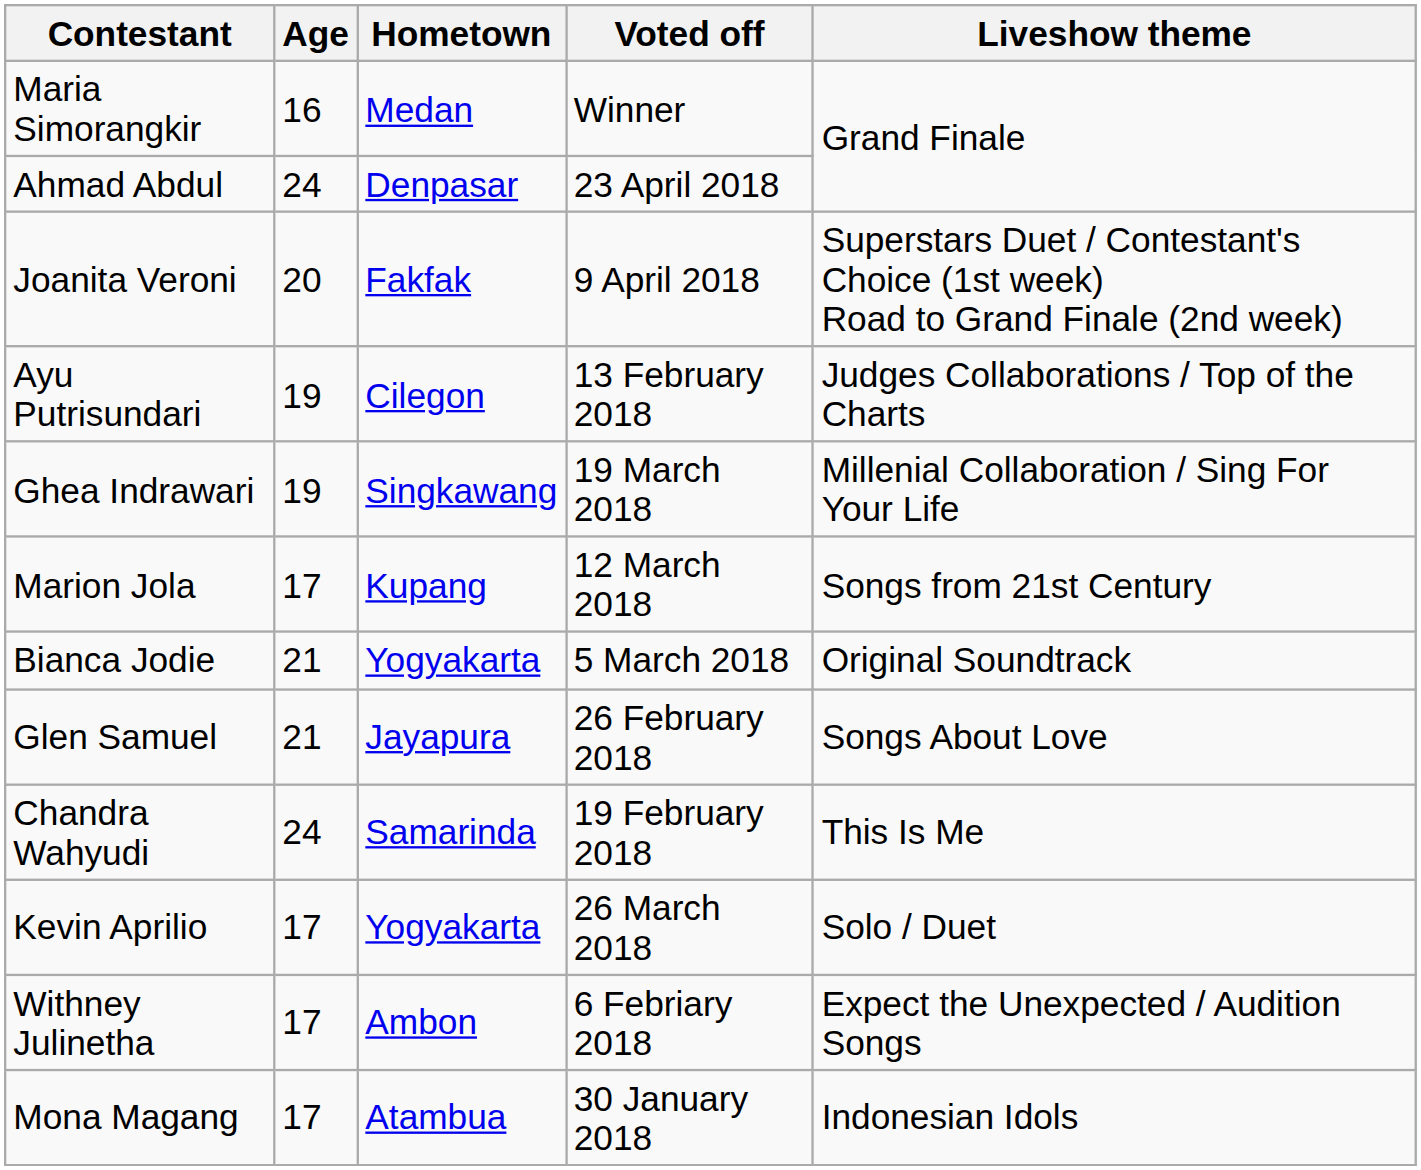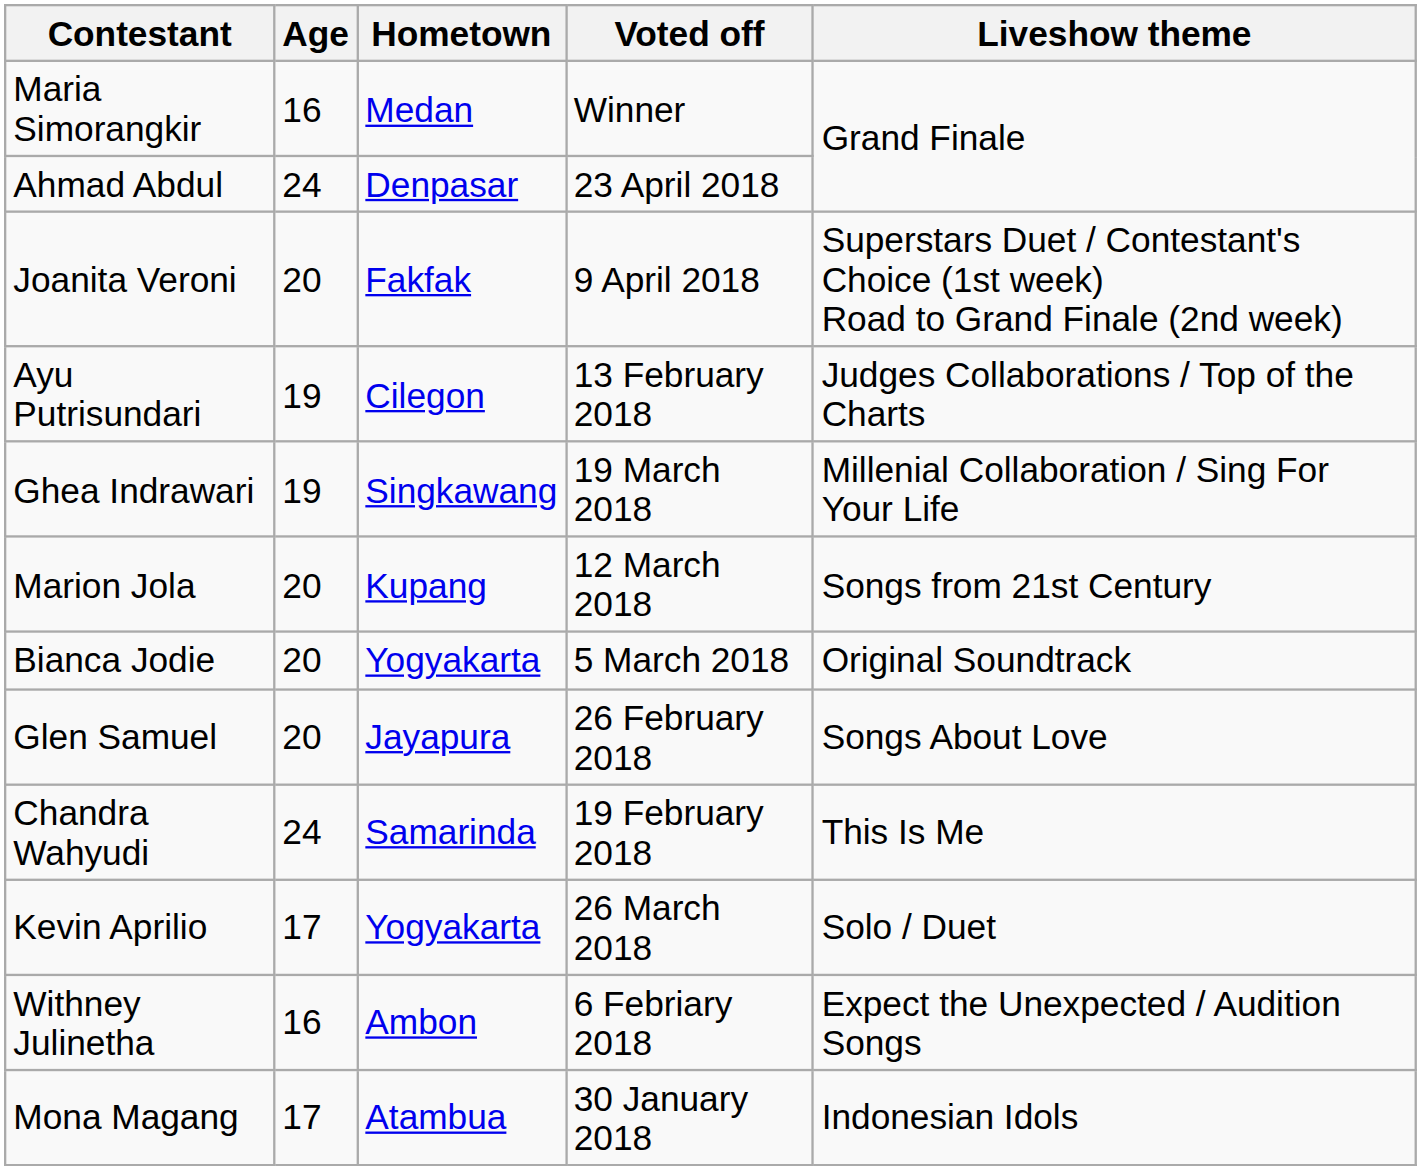 <table class="wikitable" style="font-size:95%;">
 <tr>
 <th>Contestant</th>
 <th>Age</th>
 <th>Hometown</th>
 <th>Voted off</th>
 <th>Liveshow theme</th>
 </tr>
 <tr>
 <td>Maria Simorangkir</td>
 <td>16</td>
 <td><a href='#'>Medan</a></td>
 <td>Winner</td>
 <td rowspan = "2">Grand Finale</td>
 </tr>
 <tr>
 <td>Ahmad Abdul</td>
 <td>24</td>
 <td><a href='#'>Denpasar</a></td>
 <td>23 April 2018</td>
 </tr>
 <tr>
 <td>Joanita Veroni</td>
 <td>20</td>
 <td><a href='#'>Fakfak</a></td>
 <td>9 April 2018</td>
 <td>Superstars Duet / Contestant's Choice (1st week)<br>Road to Grand Finale (2nd week)</td>
 </tr>
 <tr>
 <td>Ayu Putrisundari</td>
 <td>19</td>
 <td><a href='#'>Cilegon</a></td>
 <td>13 February 2018</td>
 <td>Judges Collaborations / Top of the Charts</td>
 </tr>
 <tr>
 <td>Ghea Indrawari</td>
 <td>19</td>
 <td><a href='#'>Singkawang</a></td>
 <td>19 March 2018</td>
 <td>Millenial Collaboration / Sing For Your Life</td>
 </tr>
 <tr>
 <td>Marion Jola</td>
-<td>17</td>
+<td>20</td>
 <td><a href='#'>Kupang</a></td>
 <td>12 March 2018</td>
 <td>Songs from 21st Century</td>
 </tr>
 <tr>
 <td>Bianca Jodie</td>
-<td>21</td>
+<td>20</td>
 <td><a href='#'>Yogyakarta</a></td>
 <td>5 March 2018</td>
 <td>Original Soundtrack</td>
 </tr>
 <tr>
 <td>Glen Samuel</td>
-<td>21</td>
+<td>20</td>
 <td><a href='#'>Jayapura</a></td>
 <td>26 February 2018</td>
 <td>Songs About Love</td>
 </tr>
 <tr>
 <td>Chandra Wahyudi</td>
 <td>24</td>
 <td><a href='#'>Samarinda</a></td>
 <td>19 February 2018</td>
 <td>This Is Me</td>
 </tr>
 <tr>
 <td>Kevin Aprilio</td>
 <td>17</td>
 <td><a href='#'>Yogyakarta</a></td>
 <td>26 March 2018</td>
 <td>Solo / Duet</td>
 </tr>
 <tr>
 <td>Withney Julinetha</td>
-<td>17</td>
+<td>16</td>
 <td><a href='#'>Ambon</a></td>
 <td>6 Febriary 2018</td>
 <td>Expect the Unexpected / Audition Songs</td>
 </tr>
 <tr>
 <td>Mona Magang</td>
 <td>17</td>
 <td><a href='#'>Atambua</a></td>
 <td>30 January 2018</td>
 <td>Indonesian Idols</td>
 </tr>
 </table>
